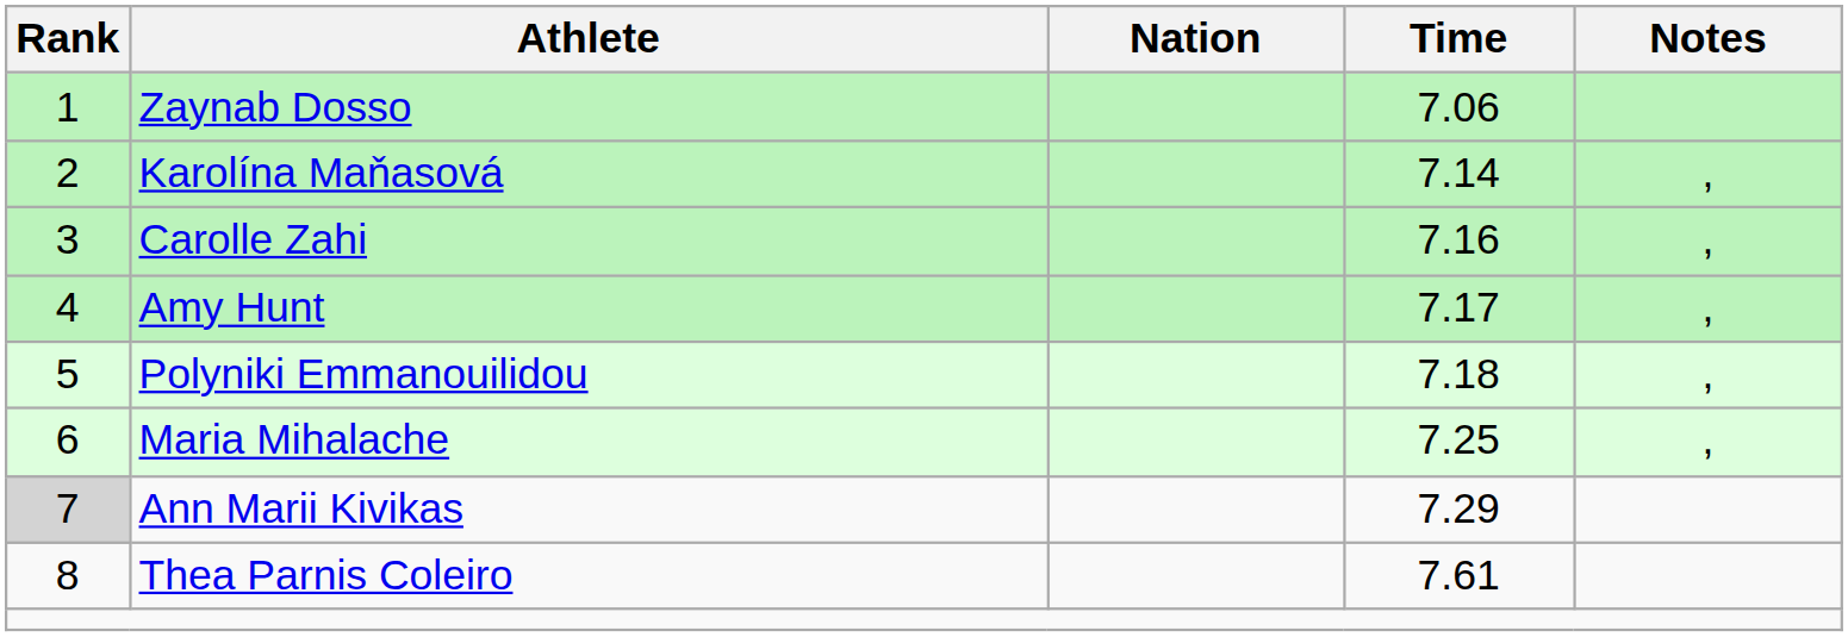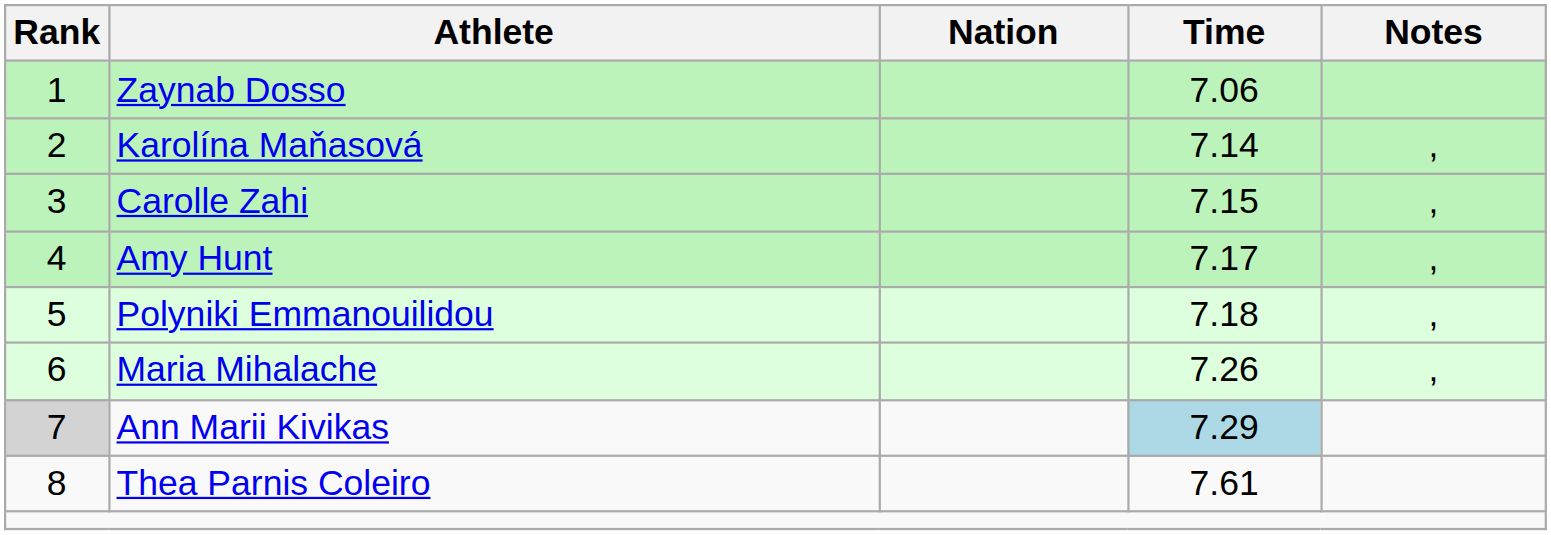 <table class="wikitable sortable" style="text-align:center;width: 55%;">
 <tr>
 <th scope="col" style="width: 10px;">Rank</th>
 <th scope="col">Athlete</th>
 <th scope="col">Nation</th>
 <th scope="col">Time</th>
 <th scope="col">Notes</th>
 </tr>
 <tr bgcolor=bbf3bb>
 <td>1</td>
 <td align=left><a href='#'>Zaynab Dosso</a></td>
 <td align=left></td>
 <td>7.06</td>
 <td></td>
 </tr>
 <tr bgcolor=bbf3bb>
 <td>2</td>
 <td align=left><a href='#'>Karolína Maňasová</a></td>
 <td align=left></td>
 <td>7.14</td>
 <td>, </td>
 </tr>
 <tr bgcolor=bbf3bb>
 <td>3</td>
 <td align=left><a href='#'>Carolle Zahi</a></td>
 <td align=left></td>
-<td>7.16</td>
+<td>7.15</td>
 <td>, </td>
 </tr>
 <tr bgcolor=bbf3bb>
 <td>4</td>
 <td align=left><a href='#'>Amy Hunt</a></td>
 <td align=left></td>
 <td>7.17</td>
 <td>, </td>
 </tr>
 <tr bgcolor=ddffdd>
 <td>5</td>
 <td align=left><a href='#'>Polyniki Emmanouilidou</a></td>
 <td align=left></td>
 <td>7.18</td>
 <td>, </td>
 </tr>
 <tr bgcolor=ddffdd>
 <td>6</td>
 <td align=left><a href='#'>Maria Mihalache</a></td>
 <td align=left></td>
-<td>7.25</td>
+<td>7.26</td>
 <td>, </td>
 </tr>
 <tr>
 <td style="background: lightgrey;">7</td>
 <td align=left><a href='#'>Ann Marii Kivikas</a></td>
 <td align=left></td>
-<td>7.29</td>
+<td style="background: lightblue;">7.29</td>
 <td></td>
 </tr>
 <tr>
 <td>8</td>
 <td align=left><a href='#'>Thea Parnis Coleiro</a></td>
 <td align=left></td>
 <td>7.61</td>
 <td></td>
 </tr>
 <tr class="sortbottom">
 <td colspan="5"></td>
 </tr>
 </table>
